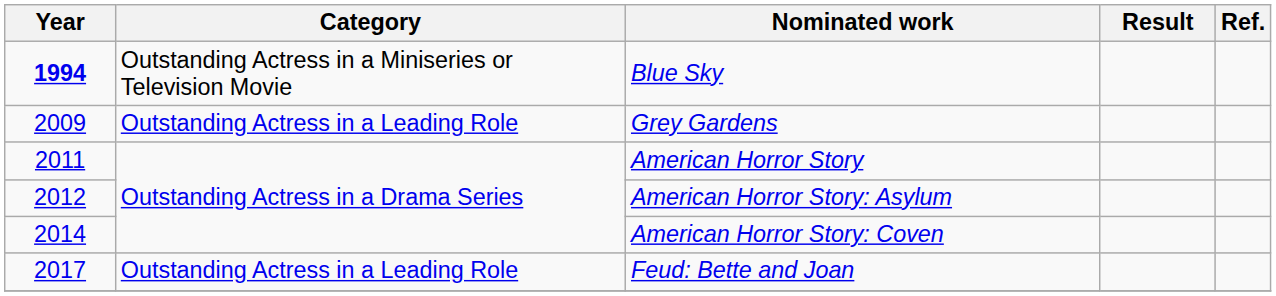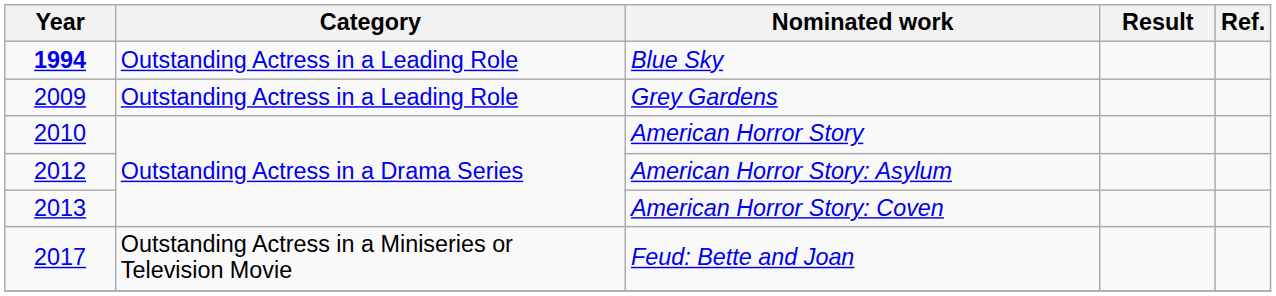 <table class=wikitable>
 <tr>
 <th scope="col" style="width:5em;">Year</th>
 <th scope="col" style="width:27em;">Category</th>
 <th scope="col" style="width:25em;">Nominated work</th>
 <th scope="col" style="width:5em;">Result</th>
 <th>Ref.</th>
 </tr>
 <tr>
 <td style="text-align:center;"><strong><a href='#'>1994</a></strong></td>
-<td>Outstanding Actress in a Miniseries or Television Movie</td>
+<td><a href='#'>Outstanding Actress in a Leading Role</a></td>
 <td><em><a href='#'>Blue Sky</a></em></td>
 <td></td>
 <td align=center></td>
 </tr>
 <tr>
 <td align=center><a href='#'>2009</a></td>
 <td><a href='#'>Outstanding Actress in a Leading Role</a></td>
 <td><em><a href='#'>Grey Gardens</a></em></td>
 <td></td>
 <td align=center></td>
 </tr>
 <tr>
-<td align=center><a href='#'>2011</a></td>
+<td align=center><a href='#'>2010</a></td>
 <td rowspan=3><a href='#'>Outstanding Actress in a Drama Series</a></td>
 <td><em><a href='#'>American Horror Story</a></em></td>
 <td></td>
 <td align=center></td>
 </tr>
 <tr>
 <td align=center><a href='#'>2012</a></td>
 <td><em><a href='#'>American Horror Story: Asylum</a></em></td>
 <td></td>
 <td align=center></td>
 </tr>
 <tr>
-<td align=center><a href='#'>2014</a></td>
+<td align=center><a href='#'>2013</a></td>
 <td><em><a href='#'>American Horror Story: Coven</a></em></td>
 <td></td>
 <td align=center></td>
 </tr>
 <tr>
 <td align=center><a href='#'>2017</a></td>
-<td><a href='#'>Outstanding Actress in a Leading Role</a></td>
+<td>Outstanding Actress in a Miniseries or Television Movie</td>
 <td><em><a href='#'>Feud: Bette and Joan</a></em></td>
 <td></td>
 <td align=center></td>
 </tr>
 <tr>
 </tr>
 </table>
